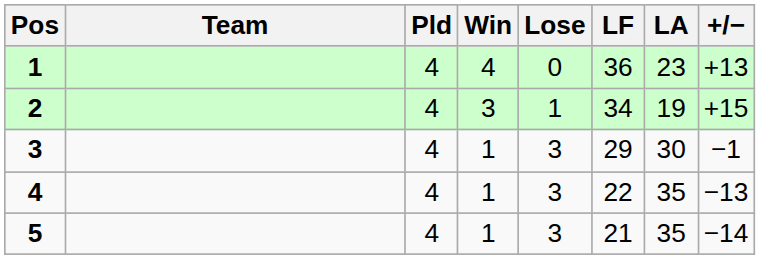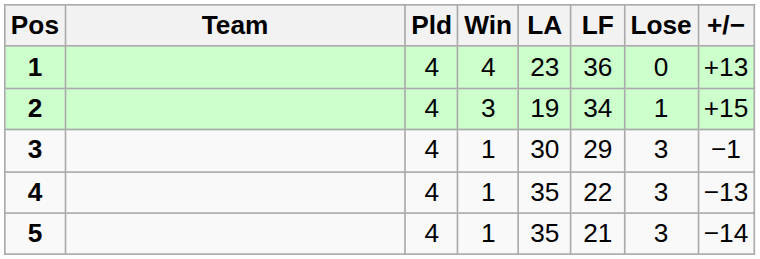 <table class="wikitable" style="font-size: 100%">
 <tr>
 <th width=20>Pos</th>
 <th width=200>Team</th>
 <th width=25>Pld</th>
 <th width=25>Win</th>
+<th width=25>LA</th>
+<th width=25>LF</th>
 <th width=25>Lose</th>
-<th width=25>LF</th>
-<th width=25>LA</th>
 <th width=25>+/−</th>
 </tr>
 <tr align=center style="background: #ccffcc;">
 <td><strong>1</strong></td>
 <td align="left"></td>
 <td>4</td>
 <td>4</td>
+<td>23</td>
+<td>36</td>
 <td>0</td>
-<td>36</td>
-<td>23</td>
 <td>+13</td>
 </tr>
 <tr align=center style="background: #ccffcc;">
 <td><strong>2</strong></td>
 <td align="left"></td>
 <td>4</td>
 <td>3</td>
+<td>19</td>
+<td>34</td>
 <td>1</td>
-<td>34</td>
-<td>19</td>
 <td>+15</td>
 </tr>
 <tr align=center>
 <td><strong>3</strong></td>
 <td align="left"></td>
 <td>4</td>
 <td>1</td>
+<td>30</td>
+<td>29</td>
 <td>3</td>
-<td>29</td>
-<td>30</td>
 <td>−1</td>
 </tr>
 <tr align=center>
 <td><strong>4</strong></td>
 <td align="left"></td>
 <td>4</td>
 <td>1</td>
+<td>35</td>
+<td>22</td>
 <td>3</td>
-<td>22</td>
-<td>35</td>
 <td>−13</td>
 </tr>
 <tr align=center>
 <td><strong>5</strong></td>
 <td align="left"></td>
 <td>4</td>
 <td>1</td>
+<td>35</td>
+<td>21</td>
 <td>3</td>
-<td>21</td>
-<td>35</td>
 <td>−14</td>
 </tr>
 </table>
